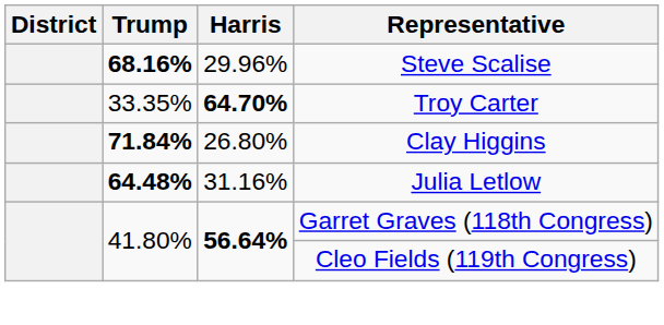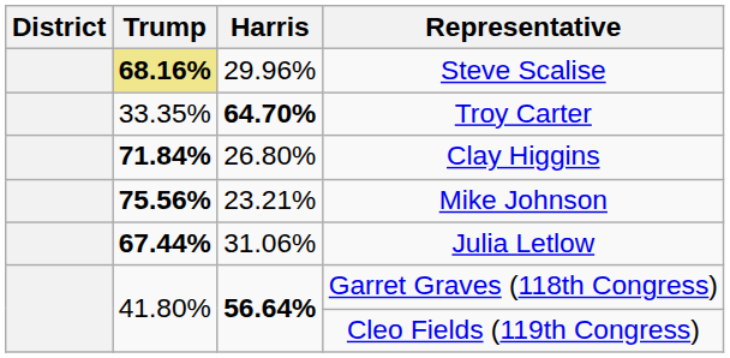 <table class=wikitable>
 <tr>
 <th>District</th>
 <th>Trump</th>
 <th>Harris</th>
 <th>Representative</th>
 </tr>
 <tr align=center>
 <th></th>
-<td><strong>68.16%</strong></td>
+<td style="background: khaki;"><strong>68.16%</strong></td>
 <td>29.96%</td>
 <td><a href='#'>Steve Scalise</a></td>
 </tr>
 <tr align=center>
 <th></th>
 <td>33.35%</td>
 <td><strong>64.70%</strong></td>
 <td><a href='#'>Troy Carter</a></td>
 </tr>
 <tr align=center>
 <th></th>
 <td><strong>71.84%</strong></td>
 <td>26.80%</td>
 <td><a href='#'>Clay Higgins</a></td>
 </tr>
 <tr align=center>
 <th></th>
-<td><strong>64.48%</strong></td>
-<td>31.16%</td>
+<td><strong>75.56%</strong></td>
+<td>23.21%</td>
+<td><a href='#'>Mike Johnson</a></td>
+</tr>
+<tr align=center>
+<th></th>
+<td><strong>67.44%</strong></td>
+<td>31.06%</td>
 <td><a href='#'>Julia Letlow</a></td>
 </tr>
 <tr align=center>
 <th rowspan=2 ></th>
 <td rowspan=2>41.80%</td>
 <td rowspan=2><strong>56.64%</strong></td>
 <td><a href='#'>Garret Graves</a> (<a href='#'>118th Congress</a>)</td>
 </tr>
 <tr align=center>
 <td><a href='#'>Cleo Fields</a> (<a href='#'>119th Congress</a>)</td>
 </tr>
 </table>
